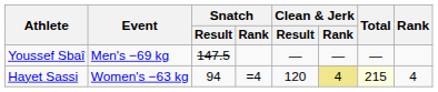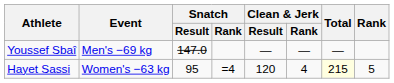 <table class="wikitable" style="font-size:90%">
 <tr>
 <th rowspan="2">Athlete</th>
 <th rowspan="2">Event</th>
 <th colspan="2">Snatch</th>
 <th colspan="2">Clean & Jerk</th>
 <th rowspan="2">Total</th>
 <th rowspan="2">Rank</th>
 </tr>
 <tr style="font-size:95%">
 <th>Result</th>
 <th>Rank</th>
 <th>Result</th>
 <th>Rank</th>
 </tr>
 <tr align=center>
 <td align=left><a href='#'>Youssef Sbaî</a></td>
 <td align=left><a href='#'>Men's −69 kg</a></td>
-<td><s>147.5</s></td>
+<td><s>147.0</s></td>
 <td></td>
 <td>—</td>
 <td>—</td>
 <td>—</td>
 <td></td>
 </tr>
 <tr align=center>
 <td align=left><a href='#'>Hayet Sassi</a></td>
 <td align=left><a href='#'>Women's −63 kg</a></td>
-<td>94</td>
+<td>95</td>
 <td>=4</td>
 <td>120</td>
-<td style="background: khaki;">4</td>
+<td>4</td>
 <td style="background: lightyellow;">215</td>
-<td>4</td>
+<td>5</td>
 </tr>
 </table>
